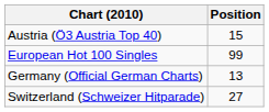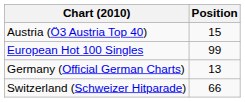 <table class="wikitable sortable">
 <tr>
 <th>Chart (2010)</th>
 <th>Position</th>
 </tr>
 <tr>
 <td>Austria (<a href='#'>Ö3 Austria Top 40</a>)</td>
 <td align="center">15</td>
 </tr>
 <tr>
 <td><a href='#'>European Hot 100 Singles</a></td>
 <td align="center">99</td>
 </tr>
 <tr>
 <td>Germany (<a href='#'>Official German Charts</a>)</td>
 <td align="center">13</td>
 </tr>
 <tr>
 <td>Switzerland (<a href='#'>Schweizer Hitparade</a>)</td>
-<td align="center">27</td>
+<td align="center">66</td>
 </tr>
 </table>
